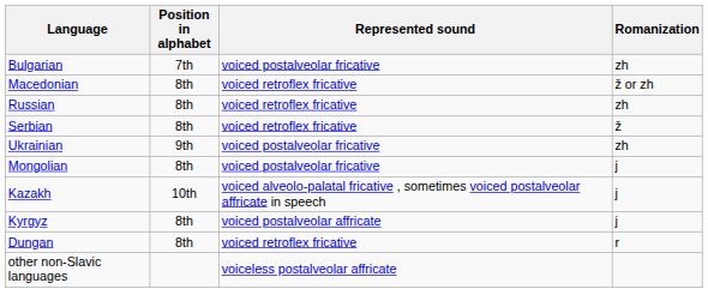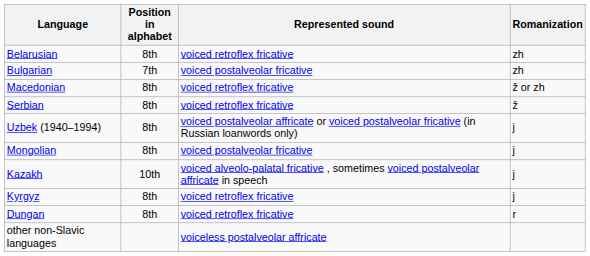 <table class="wikitable">
 <tr>
 <th>Language</th>
 <th>Position in <br> alphabet</th>
 <th>Represented sound</th>
 <th>Romanization</th>
+</tr>
+<tr>
+<td><a href='#'>Belarusian</a></td>
+<td align=center>8th</td>
+<td><a href='#'>voiced retroflex fricative</a> </td>
+<td>zh</td>
 </tr>
 <tr>
 <td><a href='#'>Bulgarian</a></td>
 <td align=center>7th</td>
 <td><a href='#'>voiced postalveolar fricative</a> </td>
 <td>zh</td>
 </tr>
 <tr>
 <td><a href='#'>Macedonian</a></td>
 <td align=center>8th</td>
 <td><a href='#'>voiced retroflex fricative</a> </td>
 <td>ž or zh</td>
 </tr>
 <tr>
-<td><a href='#'>Russian</a></td>
-<td align=center>8th</td>
-<td><a href='#'>voiced retroflex fricative</a> </td>
-<td>zh</td>
-</tr>
-<tr>
 <td><a href='#'>Serbian</a></td>
 <td align=center>8th</td>
 <td><a href='#'>voiced retroflex fricative</a> </td>
 <td>ž</td>
 </tr>
 <tr>
-<td><a href='#'>Ukrainian</a></td>
-<td align=center>9th</td>
-<td><a href='#'>voiced postalveolar fricative</a> </td>
-<td>zh</td>
+<td><a href='#'>Uzbek</a> (1940–1994)</td>
+<td align=center>8th</td>
+<td><a href='#'>voiced postalveolar affricate</a>  or <a href='#'>voiced postalveolar fricative</a>  (in Russian loanwords only)</td>
+<td>j</td>
 </tr>
 <tr>
 <td><a href='#'>Mongolian</a></td>
 <td align=center>8th</td>
 <td><a href='#'>voiced postalveolar fricative</a> </td>
 <td>j</td>
 </tr>
 <tr>
 <td><a href='#'>Kazakh</a></td>
 <td align=center>10th</td>
 <td><a href='#'>voiced alveolo-palatal fricative</a> , sometimes <a href='#'>voiced postalveolar affricate</a>  in speech</td>
 <td>j</td>
 </tr>
 <tr>
 <td><a href='#'>Kyrgyz</a></td>
 <td align=center>8th</td>
-<td><a href='#'>voiced postalveolar affricate</a> </td>
+<td><a href='#'>voiced retroflex fricative</a> </td>
 <td>j</td>
 </tr>
 <tr>
 <td><a href='#'>Dungan</a></td>
 <td align=center>8th</td>
 <td><a href='#'>voiced retroflex fricative</a> </td>
 <td>r</td>
 </tr>
 <tr>
 <td>other non-Slavic languages</td>
 <td></td>
 <td><a href='#'>voiceless postalveolar affricate</a> </td>
 <td></td>
 </tr>
 </table>
